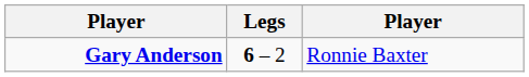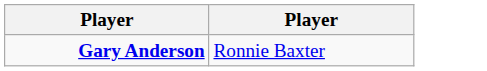 <table class=wikitable style="text-align:center">
 <tr>
 <th width=163>Player</th>
-<th width=50>Legs</th>
 <th width=163>Player</th>
 </tr>
 <tr align=left>
 <td align=right><strong><a href='#'>Gary Anderson</a></strong> </td>
-<td align=center><strong>6</strong> – 2</td>
 <td> <a href='#'>Ronnie Baxter</a></td>
 </tr>
 </table>
